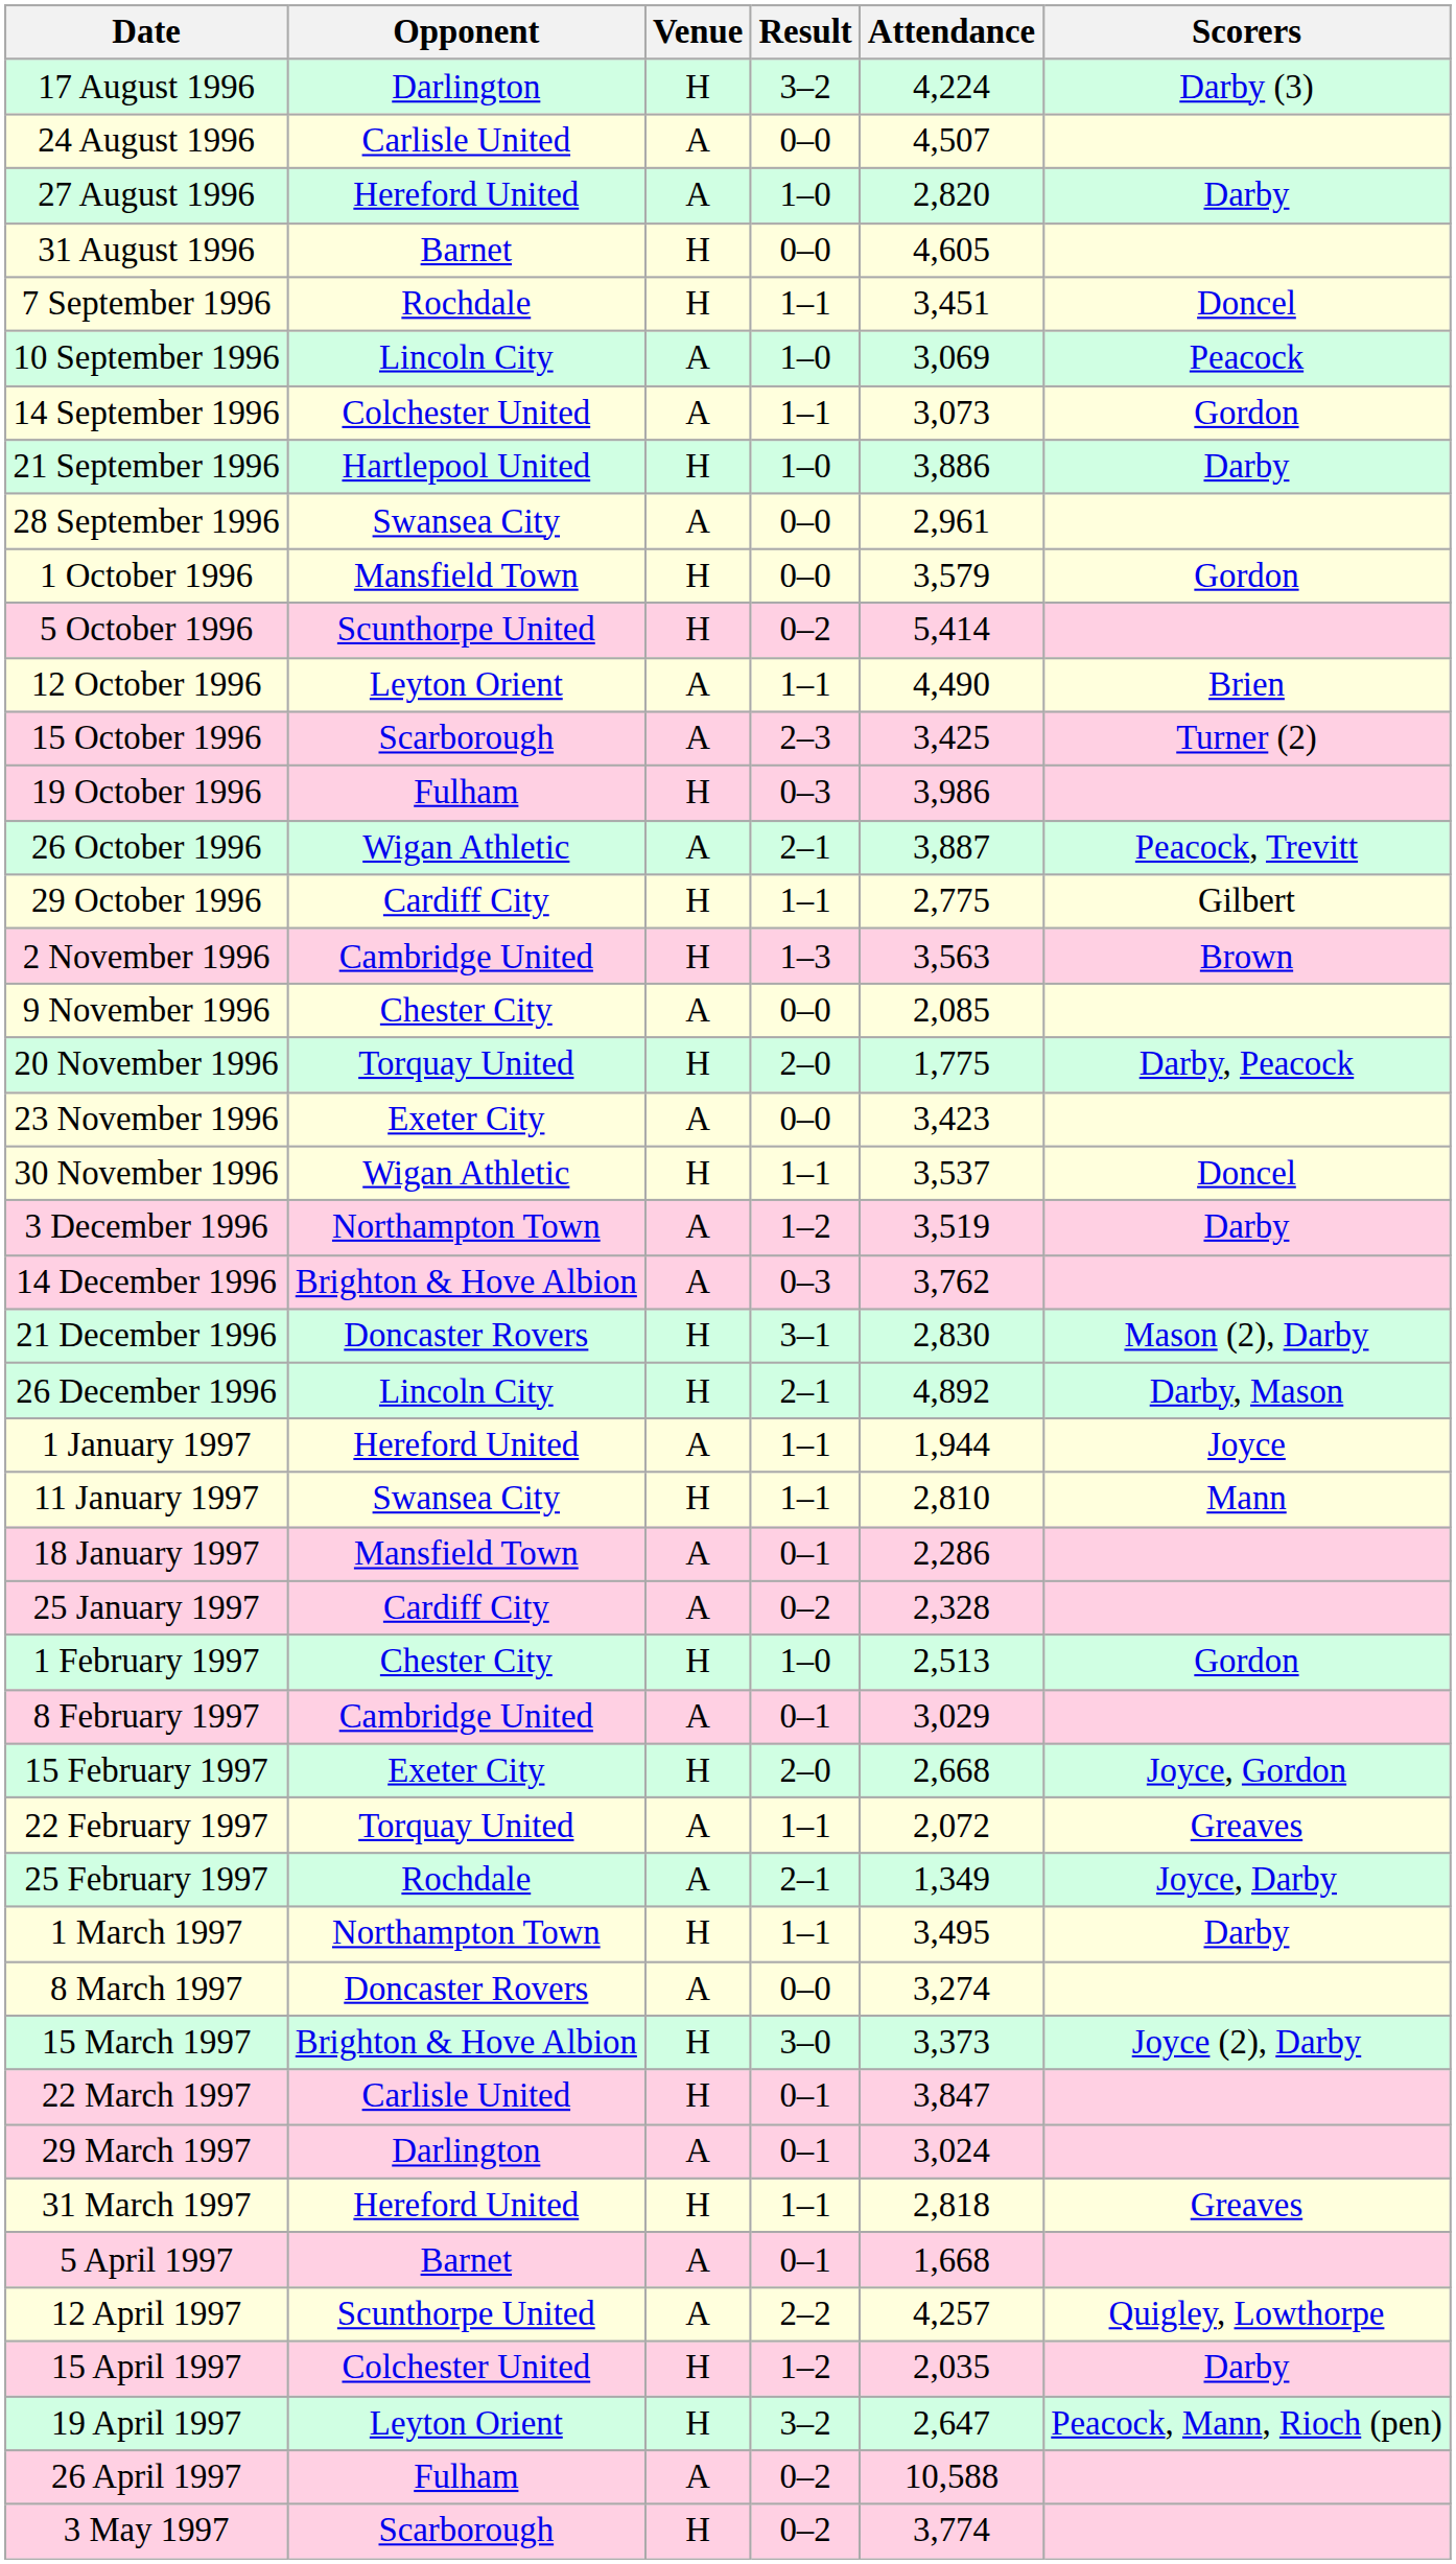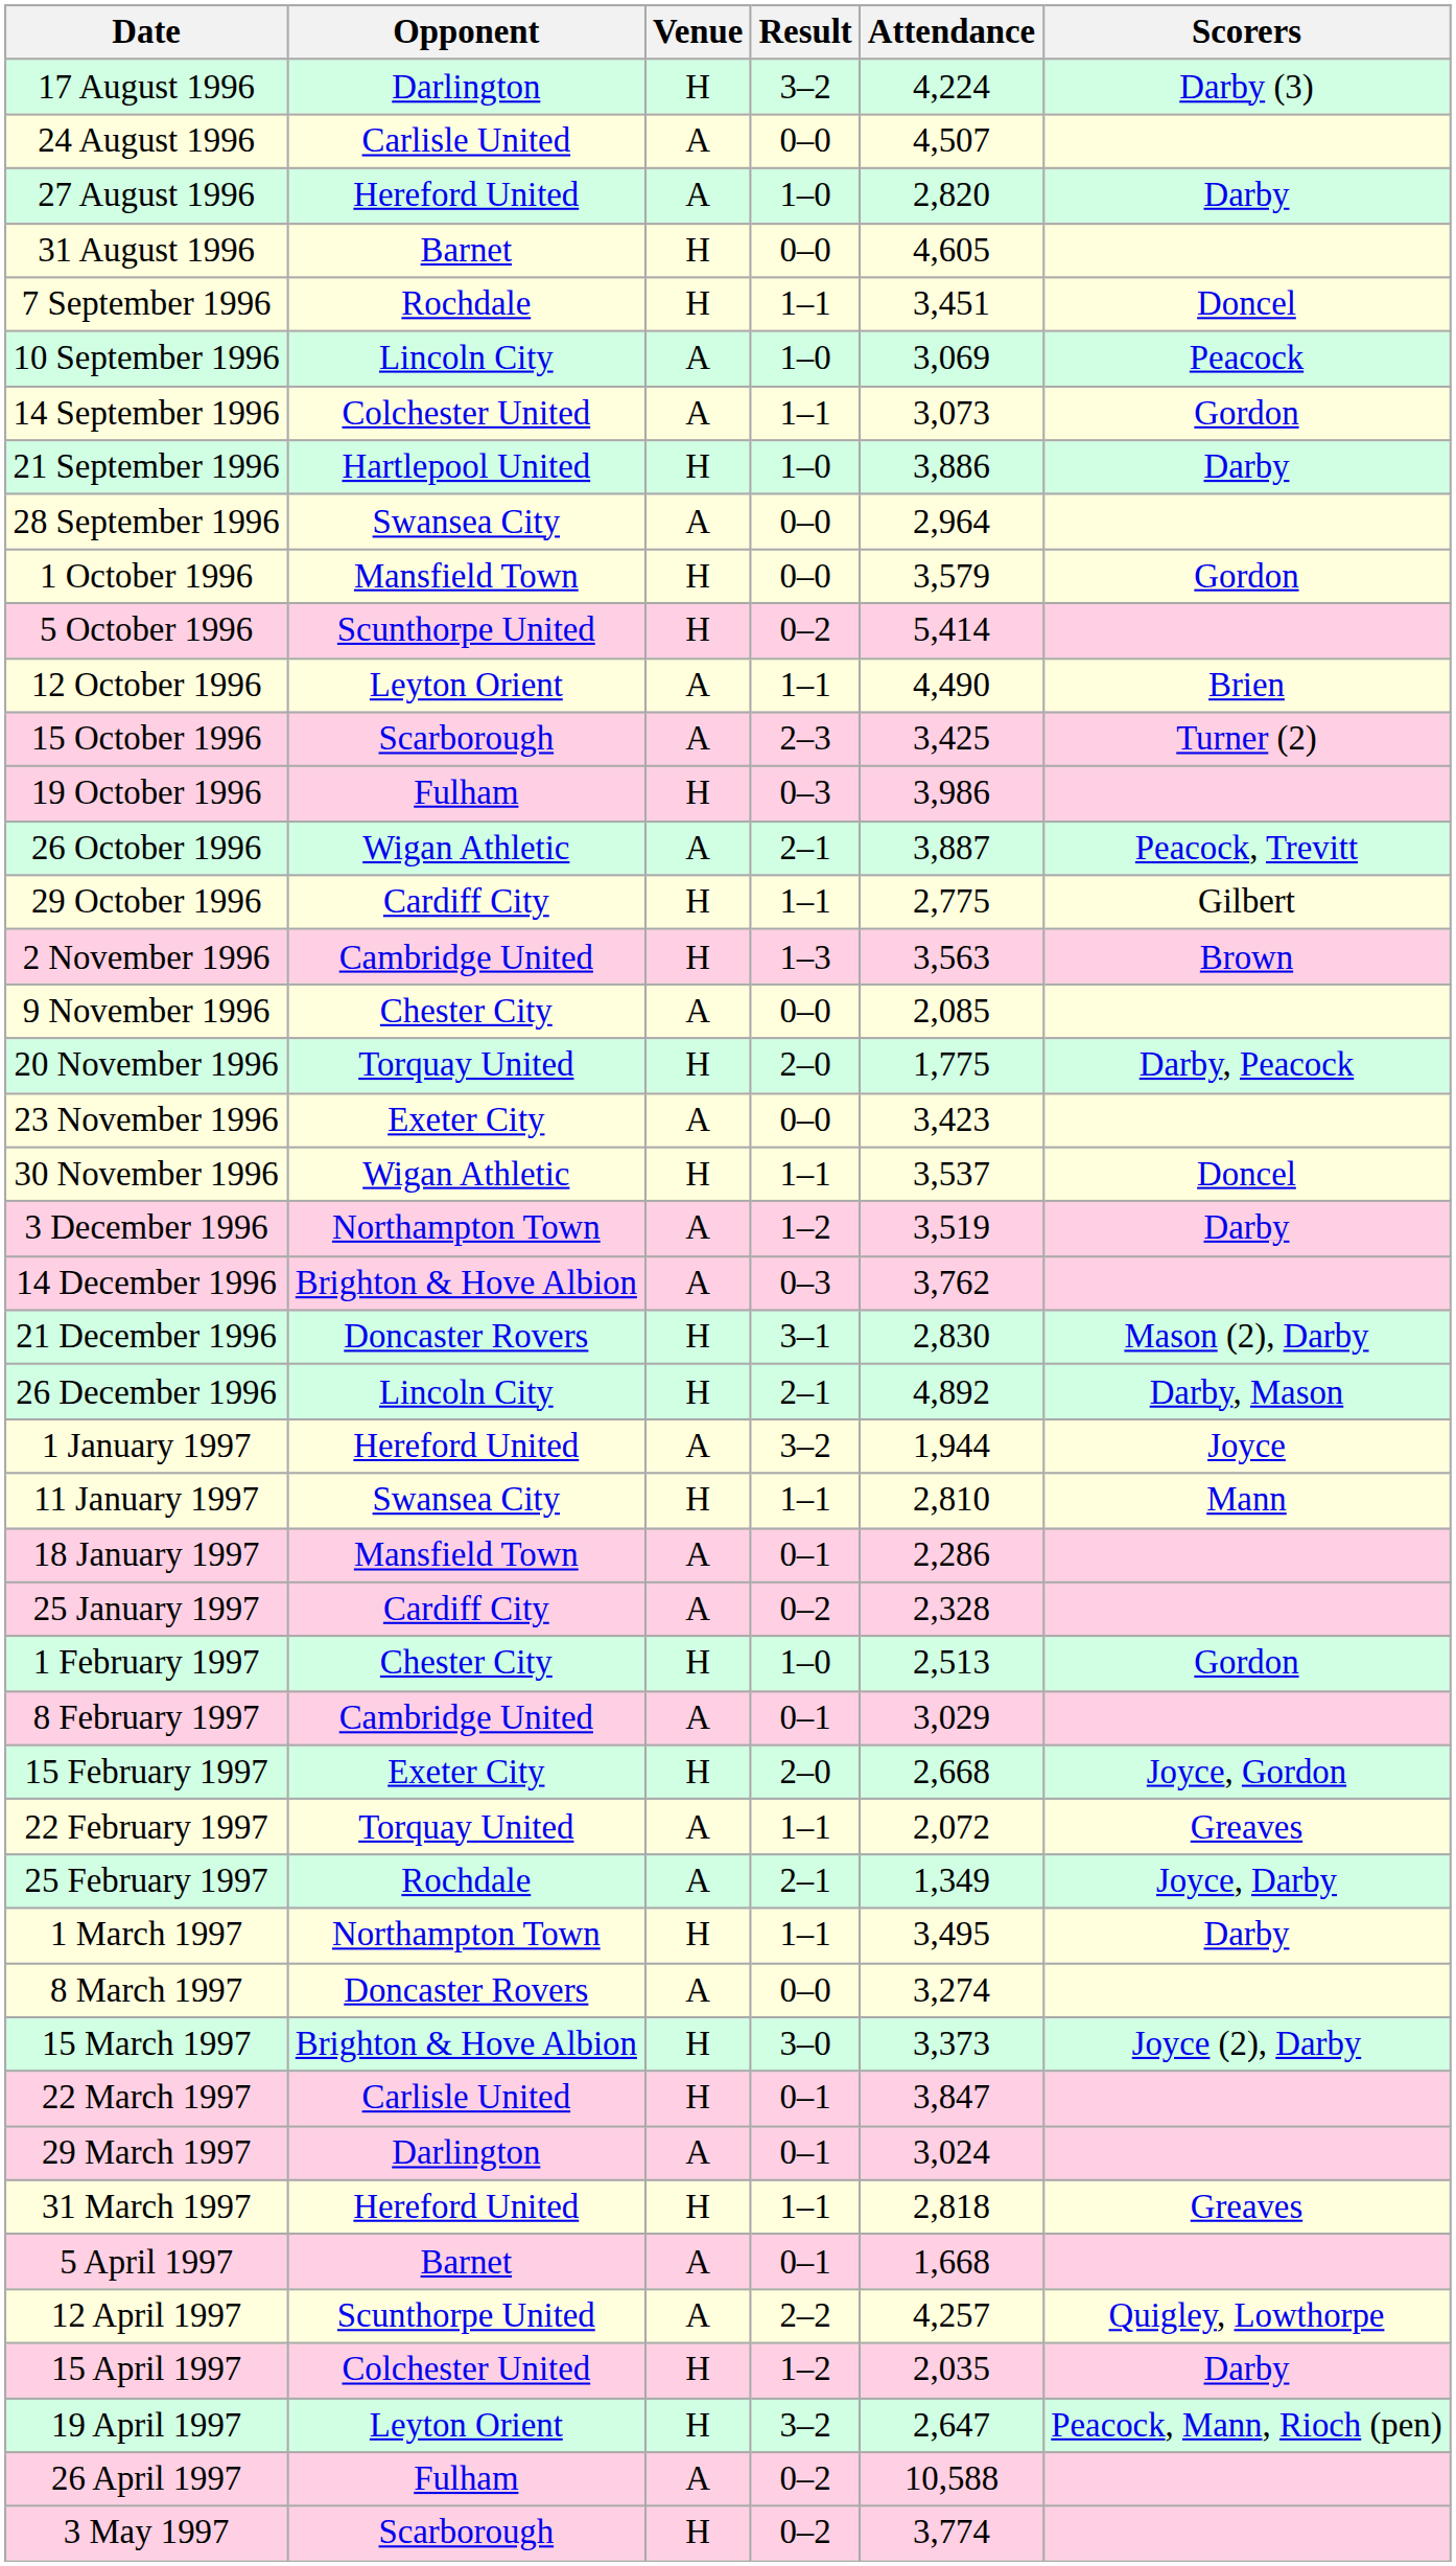 <table class="wikitable sortable" style="font-size:100%; text-align:center">
 <tr>
 <th>Date</th>
 <th>Opponent</th>
 <th>Venue</th>
 <th>Result</th>
 <th>Attendance</th>
 <th>Scorers</th>
 </tr>
 <tr style="background-color: #d0ffe3;">
 <td>17 August 1996</td>
 <td><a href='#'>Darlington</a></td>
 <td>H</td>
 <td>3–2</td>
 <td>4,224</td>
 <td><a href='#'>Darby</a> (3)</td>
 </tr>
 <tr style="background-color: #ffffdd;">
 <td>24 August 1996</td>
 <td><a href='#'>Carlisle United</a></td>
 <td>A</td>
 <td>0–0</td>
 <td>4,507</td>
 <td></td>
 </tr>
 <tr style="background-color: #d0ffe3;">
 <td>27 August 1996</td>
 <td><a href='#'>Hereford United</a></td>
 <td>A</td>
 <td>1–0</td>
 <td>2,820</td>
 <td><a href='#'>Darby</a></td>
 </tr>
 <tr style="background-color: #ffffdd;">
 <td>31 August 1996</td>
 <td><a href='#'>Barnet</a></td>
 <td>H</td>
 <td>0–0</td>
 <td>4,605</td>
 <td></td>
 </tr>
 <tr style="background-color: #ffffdd;">
 <td>7 September 1996</td>
 <td><a href='#'>Rochdale</a></td>
 <td>H</td>
 <td>1–1</td>
 <td>3,451</td>
 <td><a href='#'>Doncel</a></td>
 </tr>
 <tr style="background-color: #d0ffe3;">
 <td>10 September 1996</td>
 <td><a href='#'>Lincoln City</a></td>
 <td>A</td>
 <td>1–0</td>
 <td>3,069</td>
 <td><a href='#'>Peacock</a></td>
 </tr>
 <tr style="background-color: #ffffdd;">
 <td>14 September 1996</td>
 <td><a href='#'>Colchester United</a></td>
 <td>A</td>
 <td>1–1</td>
 <td>3,073</td>
 <td><a href='#'>Gordon</a></td>
 </tr>
 <tr style="background-color: #d0ffe3;">
 <td>21 September 1996</td>
 <td><a href='#'>Hartlepool United</a></td>
 <td>H</td>
 <td>1–0</td>
 <td>3,886</td>
 <td><a href='#'>Darby</a></td>
 </tr>
 <tr style="background-color: #ffffdd;">
 <td>28 September 1996</td>
 <td><a href='#'>Swansea City</a></td>
 <td>A</td>
 <td>0–0</td>
-<td>2,961</td>
+<td>2,964</td>
 <td></td>
 </tr>
 <tr style="background-color: #ffffdd;">
 <td>1 October 1996</td>
 <td><a href='#'>Mansfield Town</a></td>
 <td>H</td>
 <td>0–0</td>
 <td>3,579</td>
 <td><a href='#'>Gordon</a></td>
 </tr>
 <tr style="background-color: #ffd0e3;">
 <td>5 October 1996</td>
 <td><a href='#'>Scunthorpe United</a></td>
 <td>H</td>
 <td>0–2</td>
 <td>5,414</td>
 <td></td>
 </tr>
 <tr style="background-color: #ffffdd;">
 <td>12 October 1996</td>
 <td><a href='#'>Leyton Orient</a></td>
 <td>A</td>
 <td>1–1</td>
 <td>4,490</td>
 <td><a href='#'>Brien</a></td>
 </tr>
 <tr style="background-color: #ffd0e3;">
 <td>15 October 1996</td>
 <td><a href='#'>Scarborough</a></td>
 <td>A</td>
 <td>2–3</td>
 <td>3,425</td>
 <td><a href='#'>Turner</a> (2)</td>
 </tr>
 <tr style="background-color: #ffd0e3;">
 <td>19 October 1996</td>
 <td><a href='#'>Fulham</a></td>
 <td>H</td>
 <td>0–3</td>
 <td>3,986</td>
 <td></td>
 </tr>
 <tr style="background-color: #d0ffe3;">
 <td>26 October 1996</td>
 <td><a href='#'>Wigan Athletic</a></td>
 <td>A</td>
 <td>2–1</td>
 <td>3,887</td>
 <td><a href='#'>Peacock</a>, <a href='#'>Trevitt</a></td>
 </tr>
 <tr style="background-color: #ffffdd;">
 <td>29 October 1996</td>
 <td><a href='#'>Cardiff City</a></td>
 <td>H</td>
 <td>1–1</td>
 <td>2,775</td>
 <td>Gilbert</td>
 </tr>
 <tr style="background-color: #ffd0e3;">
 <td>2 November 1996</td>
 <td><a href='#'>Cambridge United</a></td>
 <td>H</td>
 <td>1–3</td>
 <td>3,563</td>
 <td><a href='#'>Brown</a></td>
 </tr>
 <tr style="background-color: #ffffdd;">
 <td>9 November 1996</td>
 <td><a href='#'>Chester City</a></td>
 <td>A</td>
 <td>0–0</td>
 <td>2,085</td>
 <td></td>
 </tr>
 <tr style="background-color: #d0ffe3;">
 <td>20 November 1996</td>
 <td><a href='#'>Torquay United</a></td>
 <td>H</td>
 <td>2–0</td>
 <td>1,775</td>
 <td><a href='#'>Darby</a>, <a href='#'>Peacock</a></td>
 </tr>
 <tr style="background-color: #ffffdd;">
 <td>23 November 1996</td>
 <td><a href='#'>Exeter City</a></td>
 <td>A</td>
 <td>0–0</td>
 <td>3,423</td>
 <td></td>
 </tr>
 <tr style="background-color: #ffffdd;">
 <td>30 November 1996</td>
 <td><a href='#'>Wigan Athletic</a></td>
 <td>H</td>
 <td>1–1</td>
 <td>3,537</td>
 <td><a href='#'>Doncel</a></td>
 </tr>
 <tr style="background-color: #ffd0e3;">
 <td>3 December 1996</td>
 <td><a href='#'>Northampton Town</a></td>
 <td>A</td>
 <td>1–2</td>
 <td>3,519</td>
 <td><a href='#'>Darby</a></td>
 </tr>
 <tr style="background-color: #ffd0e3;">
 <td>14 December 1996</td>
 <td><a href='#'>Brighton & Hove Albion</a></td>
 <td>A</td>
 <td>0–3</td>
 <td>3,762</td>
 <td></td>
 </tr>
 <tr style="background-color: #d0ffe3;">
 <td>21 December 1996</td>
 <td><a href='#'>Doncaster Rovers</a></td>
 <td>H</td>
 <td>3–1</td>
 <td>2,830</td>
 <td><a href='#'>Mason</a> (2), <a href='#'>Darby</a></td>
 </tr>
 <tr style="background-color: #d0ffe3;">
 <td>26 December 1996</td>
 <td><a href='#'>Lincoln City</a></td>
 <td>H</td>
 <td>2–1</td>
 <td>4,892</td>
 <td><a href='#'>Darby</a>, <a href='#'>Mason</a></td>
 </tr>
 <tr style="background-color: #ffffdd;">
 <td>1 January 1997</td>
 <td><a href='#'>Hereford United</a></td>
 <td>A</td>
-<td>1–1</td>
+<td>3–2</td>
 <td>1,944</td>
 <td><a href='#'>Joyce</a></td>
 </tr>
 <tr style="background-color: #ffffdd;">
 <td>11 January 1997</td>
 <td><a href='#'>Swansea City</a></td>
 <td>H</td>
 <td>1–1</td>
 <td>2,810</td>
 <td><a href='#'>Mann</a></td>
 </tr>
 <tr style="background-color: #ffd0e3;">
 <td>18 January 1997</td>
 <td><a href='#'>Mansfield Town</a></td>
 <td>A</td>
 <td>0–1</td>
 <td>2,286</td>
 <td></td>
 </tr>
 <tr style="background-color: #ffd0e3;">
 <td>25 January 1997</td>
 <td><a href='#'>Cardiff City</a></td>
 <td>A</td>
 <td>0–2</td>
 <td>2,328</td>
 <td></td>
 </tr>
 <tr style="background-color: #d0ffe3;">
 <td>1 February 1997</td>
 <td><a href='#'>Chester City</a></td>
 <td>H</td>
 <td>1–0</td>
 <td>2,513</td>
 <td><a href='#'>Gordon</a></td>
 </tr>
 <tr style="background-color: #ffd0e3;">
 <td>8 February 1997</td>
 <td><a href='#'>Cambridge United</a></td>
 <td>A</td>
 <td>0–1</td>
 <td>3,029</td>
 <td></td>
 </tr>
 <tr style="background-color: #d0ffe3;">
 <td>15 February 1997</td>
 <td><a href='#'>Exeter City</a></td>
 <td>H</td>
 <td>2–0</td>
 <td>2,668</td>
 <td><a href='#'>Joyce</a>, <a href='#'>Gordon</a></td>
 </tr>
 <tr style="background-color: #ffffdd;">
 <td>22 February 1997</td>
 <td><a href='#'>Torquay United</a></td>
 <td>A</td>
 <td>1–1</td>
 <td>2,072</td>
 <td><a href='#'>Greaves</a></td>
 </tr>
 <tr style="background-color: #d0ffe3;">
 <td>25 February 1997</td>
 <td><a href='#'>Rochdale</a></td>
 <td>A</td>
 <td>2–1</td>
 <td>1,349</td>
 <td><a href='#'>Joyce</a>, <a href='#'>Darby</a></td>
 </tr>
 <tr style="background-color: #ffffdd;">
 <td>1 March 1997</td>
 <td><a href='#'>Northampton Town</a></td>
 <td>H</td>
 <td>1–1</td>
 <td>3,495</td>
 <td><a href='#'>Darby</a></td>
 </tr>
 <tr style="background-color: #ffffdd;">
 <td>8 March 1997</td>
 <td><a href='#'>Doncaster Rovers</a></td>
 <td>A</td>
 <td>0–0</td>
 <td>3,274</td>
 <td></td>
 </tr>
 <tr style="background-color: #d0ffe3;">
 <td>15 March 1997</td>
 <td><a href='#'>Brighton & Hove Albion</a></td>
 <td>H</td>
 <td>3–0</td>
 <td>3,373</td>
 <td><a href='#'>Joyce</a> (2), <a href='#'>Darby</a></td>
 </tr>
 <tr style="background-color: #ffd0e3;">
 <td>22 March 1997</td>
 <td><a href='#'>Carlisle United</a></td>
 <td>H</td>
 <td>0–1</td>
 <td>3,847</td>
 <td></td>
 </tr>
 <tr style="background-color: #ffd0e3;">
 <td>29 March 1997</td>
 <td><a href='#'>Darlington</a></td>
 <td>A</td>
 <td>0–1</td>
 <td>3,024</td>
 <td></td>
 </tr>
 <tr style="background-color: #ffffdd;">
 <td>31 March 1997</td>
 <td><a href='#'>Hereford United</a></td>
 <td>H</td>
 <td>1–1</td>
 <td>2,818</td>
 <td><a href='#'>Greaves</a></td>
 </tr>
 <tr style="background-color: #ffd0e3;">
 <td>5 April 1997</td>
 <td><a href='#'>Barnet</a></td>
 <td>A</td>
 <td>0–1</td>
 <td>1,668</td>
 <td></td>
 </tr>
 <tr style="background-color: #ffffdd;">
 <td>12 April 1997</td>
 <td><a href='#'>Scunthorpe United</a></td>
 <td>A</td>
 <td>2–2</td>
 <td>4,257</td>
 <td><a href='#'>Quigley</a>, <a href='#'>Lowthorpe</a></td>
 </tr>
 <tr style="background-color: #ffd0e3;">
 <td>15 April 1997</td>
 <td><a href='#'>Colchester United</a></td>
 <td>H</td>
 <td>1–2</td>
 <td>2,035</td>
 <td><a href='#'>Darby</a></td>
 </tr>
 <tr style="background-color: #d0ffe3;">
 <td>19 April 1997</td>
 <td><a href='#'>Leyton Orient</a></td>
 <td>H</td>
 <td>3–2</td>
 <td>2,647</td>
 <td><a href='#'>Peacock</a>, <a href='#'>Mann</a>, <a href='#'>Rioch</a> (pen)</td>
 </tr>
 <tr style="background-color: #ffd0e3;">
 <td>26 April 1997</td>
 <td><a href='#'>Fulham</a></td>
 <td>A</td>
 <td>0–2</td>
 <td>10,588</td>
 <td></td>
 </tr>
 <tr style="background-color: #ffd0e3;">
 <td>3 May 1997</td>
 <td><a href='#'>Scarborough</a></td>
 <td>H</td>
 <td>0–2</td>
 <td>3,774</td>
 <td></td>
 </tr>
 </table>
